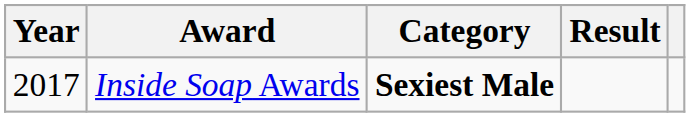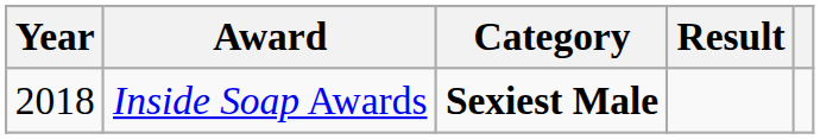 <table class="wikitable">
 <tr>
 <th>Year</th>
 <th>Award</th>
 <th>Category</th>
 <th>Result</th>
 <th></th>
 </tr>
 <tr>
-<td>2017</td>
+<td>2018</td>
 <td><a href='#'><em>Inside Soap</em> Awards</a></td>
 <td><strong>Sexiest Male</strong></td>
 <td></td>
 <td align="center"></td>
 </tr>
 </table>
